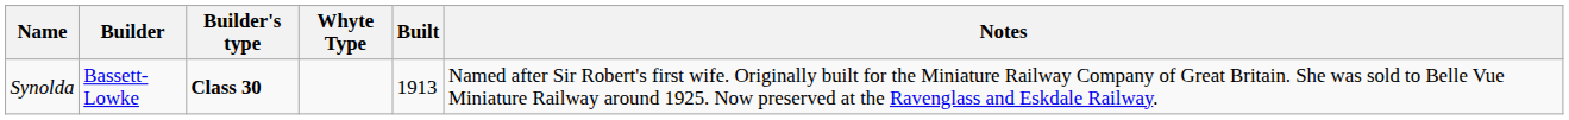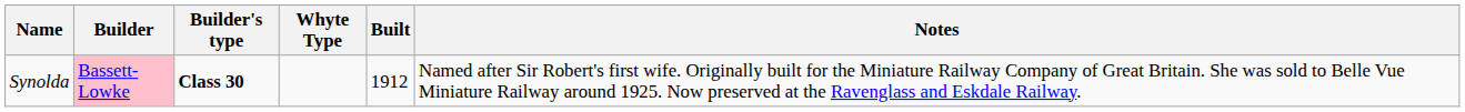 <table class="wikitable">
 <tr>
 <th>Name</th>
 <th>Builder</th>
 <th>Builder's type</th>
 <th>Whyte Type</th>
 <th>Built</th>
 <th>Notes</th>
 </tr>
 <tr>
 <td><em>Synolda</em></td>
-<td><a href='#'>Bassett-Lowke</a></td>
+<td style="background: pink;"><a href='#'>Bassett-Lowke</a></td>
 <td><strong>Class 30</strong></td>
 <td></td>
-<td>1913</td>
+<td>1912</td>
 <td>Named after Sir Robert's first wife. Originally built for the Miniature Railway Company of Great Britain. She was sold to Belle Vue Miniature Railway around 1925.  Now preserved at the <a href='#'>Ravenglass and Eskdale Railway</a>.</td>
 </tr>
 </table>
